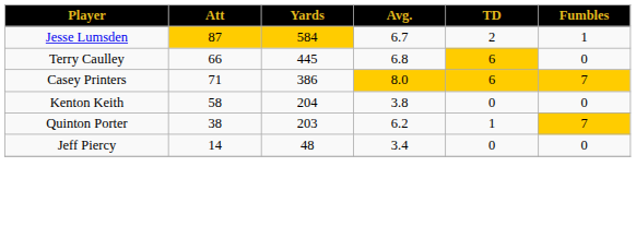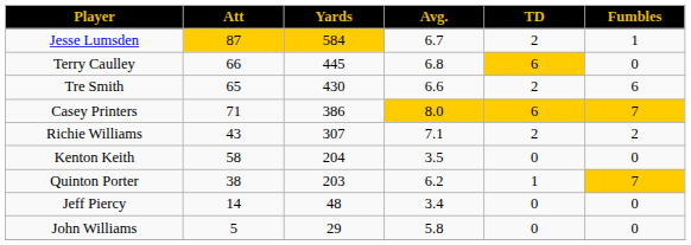 <table class="wikitable sortable">
 <tr>
 <th style="background:black;color:#e1b81e;" width="16%">Player</th>
 <th style="background:black;color:#e1b81e;" width="9%">Att</th>
 <th style="background:black;color:#e1b81e;" width="9%">Yards</th>
 <th style="background:black;color:#e1b81e;" width="9%">Avg.</th>
 <th style="background:black;color:#e1b81e;" width="9%">TD</th>
 <th style="background:black;color:#e1b81e;" width="9%">Fumbles</th>
 </tr>
 <tr align="center">
 <td><a href='#'>Jesse Lumsden</a></td>
 <td bgcolor="#FFCC00">87</td>
 <td bgcolor="#FFCC00">584</td>
 <td>6.7</td>
 <td>2</td>
 <td>1</td>
 </tr>
 <tr align="center">
 <td>Terry Caulley</td>
 <td>66</td>
 <td>445</td>
 <td>6.8</td>
 <td bgcolor="#FFCC00">6</td>
 <td>0</td>
 </tr>
 <tr align="center">
+<td>Tre Smith</td>
+<td>65</td>
+<td>430</td>
+<td>6.6</td>
+<td>2</td>
+<td>6</td>
+</tr>
+<tr align="center">
 <td>Casey Printers</td>
 <td>71</td>
 <td>386</td>
 <td bgcolor="#FFCC00">8.0</td>
 <td bgcolor="#FFCC00">6</td>
 <td bgcolor="#FFCC00">7</td>
 </tr>
 <tr align="center">
+<td>Richie Williams</td>
+<td>43</td>
+<td>307</td>
+<td>7.1</td>
+<td>2</td>
+<td>2</td>
+</tr>
+<tr align="center">
 <td>Kenton Keith</td>
 <td>58</td>
 <td>204</td>
-<td>3.8</td>
+<td>3.5</td>
 <td>0</td>
 <td>0</td>
 </tr>
 <tr align="center">
 <td>Quinton Porter</td>
 <td>38</td>
 <td>203</td>
 <td>6.2</td>
 <td>1</td>
 <td bgcolor="#FFCC00">7</td>
 </tr>
 <tr align="center">
 <td>Jeff Piercy</td>
 <td>14</td>
 <td>48</td>
 <td>3.4</td>
 <td>0</td>
 <td>0</td>
 </tr>
 <tr align="center">
+<td>John Williams</td>
+<td>5</td>
+<td>29</td>
+<td>5.8</td>
+<td>0</td>
+<td>0</td>
+</tr>
+<tr align="center">
 </tr>
 </table>
